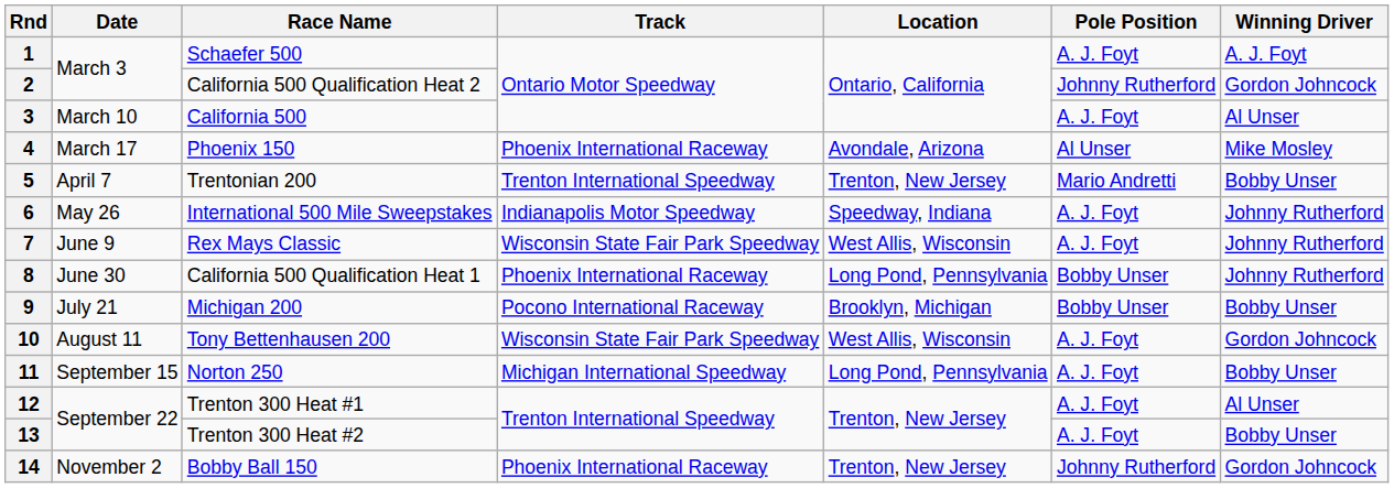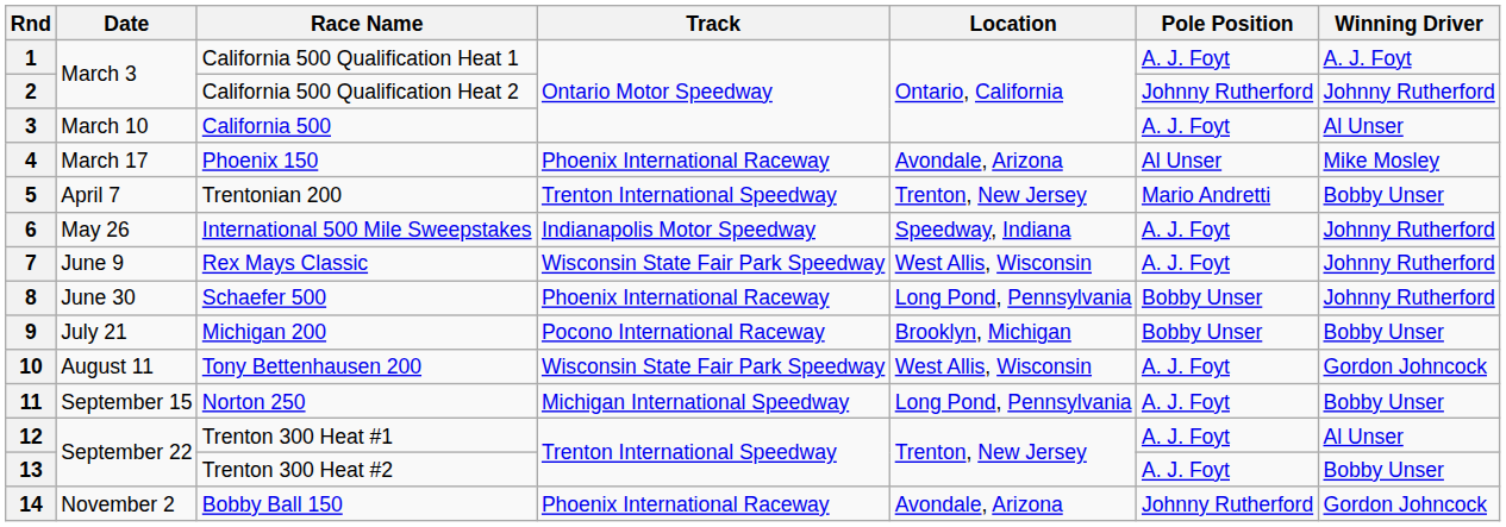 <table class="wikitable" style="font-size:80%">
 <tr>
 <th>Rnd</th>
 <th>Date</th>
 <th>Race Name</th>
 <th>Track</th>
 <th>Location</th>
 <th>Pole Position</th>
 <th>Winning Driver</th>
 </tr>
 <tr>
 <th>1</th>
 <td rowspan=2>March 3</td>
-<td><a href='#'>Schaefer 500</a></td>
+<td>California 500 Qualification Heat 1</td>
 <td rowspan=3><a href='#'>Ontario Motor Speedway</a></td>
 <td rowspan=3><a href='#'>Ontario</a>, <a href='#'>California</a></td>
 <td> <a href='#'>A. J. Foyt</a></td>
 <td> <a href='#'>A. J. Foyt</a></td>
 </tr>
 <tr>
 <th>2</th>
 <td>California 500 Qualification Heat 2</td>
 <td> <a href='#'>Johnny Rutherford</a></td>
-<td> <a href='#'>Gordon Johncock</a></td>
+<td> <a href='#'>Johnny Rutherford</a></td>
 </tr>
 <tr>
 <th>3</th>
 <td>March 10</td>
 <td><a href='#'>California 500</a></td>
 <td> <a href='#'>A. J. Foyt</a></td>
 <td> <a href='#'>Al Unser</a></td>
 </tr>
 <tr>
 <th>4</th>
 <td>March 17</td>
 <td><a href='#'>Phoenix 150</a></td>
 <td><a href='#'>Phoenix International Raceway</a></td>
 <td><a href='#'>Avondale</a>, <a href='#'>Arizona</a></td>
 <td> <a href='#'>Al Unser</a></td>
 <td> <a href='#'>Mike Mosley</a></td>
 </tr>
 <tr>
 <th>5</th>
 <td>April 7</td>
 <td>Trentonian 200</td>
 <td><a href='#'>Trenton International Speedway</a></td>
 <td><a href='#'>Trenton</a>, <a href='#'>New Jersey</a></td>
 <td> <a href='#'>Mario Andretti</a></td>
 <td> <a href='#'>Bobby Unser</a></td>
 </tr>
 <tr>
 <th>6</th>
 <td>May 26</td>
 <td><a href='#'>International 500 Mile Sweepstakes</a></td>
 <td><a href='#'>Indianapolis Motor Speedway</a></td>
 <td><a href='#'>Speedway</a>, <a href='#'>Indiana</a></td>
 <td> <a href='#'>A. J. Foyt</a></td>
 <td> <a href='#'>Johnny Rutherford</a></td>
 </tr>
 <tr>
 <th>7</th>
 <td>June 9</td>
 <td><a href='#'>Rex Mays Classic</a></td>
 <td><a href='#'>Wisconsin State Fair Park Speedway</a></td>
 <td><a href='#'>West Allis</a>, <a href='#'>Wisconsin</a></td>
 <td> <a href='#'>A. J. Foyt</a></td>
 <td> <a href='#'>Johnny Rutherford</a></td>
 </tr>
 <tr>
 <th>8</th>
 <td>June 30</td>
-<td>California 500 Qualification Heat 1</td>
+<td><a href='#'>Schaefer 500</a></td>
 <td><a href='#'>Phoenix International Raceway</a></td>
 <td><a href='#'>Long Pond</a>, <a href='#'>Pennsylvania</a></td>
 <td> <a href='#'>Bobby Unser</a></td>
 <td> <a href='#'>Johnny Rutherford</a></td>
 </tr>
 <tr>
 <th>9</th>
 <td>July 21</td>
 <td><a href='#'>Michigan 200</a></td>
 <td><a href='#'>Pocono International Raceway</a></td>
 <td><a href='#'>Brooklyn</a>, <a href='#'>Michigan</a></td>
 <td> <a href='#'>Bobby Unser</a></td>
 <td> <a href='#'>Bobby Unser</a></td>
 </tr>
 <tr>
 <th>10</th>
 <td>August 11</td>
 <td><a href='#'>Tony Bettenhausen 200</a></td>
 <td><a href='#'>Wisconsin State Fair Park Speedway</a></td>
 <td><a href='#'>West Allis</a>, <a href='#'>Wisconsin</a></td>
 <td> <a href='#'>A. J. Foyt</a></td>
 <td> <a href='#'>Gordon Johncock</a></td>
 </tr>
 <tr>
 <th>11</th>
 <td>September 15</td>
 <td><a href='#'>Norton 250</a></td>
 <td><a href='#'>Michigan International Speedway</a></td>
 <td><a href='#'>Long Pond</a>, <a href='#'>Pennsylvania</a></td>
 <td> <a href='#'>A. J. Foyt</a></td>
 <td> <a href='#'>Bobby Unser</a></td>
 </tr>
 <tr>
 <th>12</th>
 <td rowspan=2>September 22</td>
 <td>Trenton 300 Heat #1</td>
 <td rowspan=2><a href='#'>Trenton International Speedway</a></td>
 <td rowspan=2><a href='#'>Trenton</a>, <a href='#'>New Jersey</a></td>
 <td> <a href='#'>A. J. Foyt</a></td>
 <td> <a href='#'>Al Unser</a></td>
 </tr>
 <tr>
 <th>13</th>
 <td>Trenton 300 Heat #2</td>
 <td> <a href='#'>A. J. Foyt</a></td>
 <td> <a href='#'>Bobby Unser</a></td>
 </tr>
 <tr>
 <th>14</th>
 <td>November 2</td>
 <td><a href='#'>Bobby Ball 150</a></td>
 <td><a href='#'>Phoenix International Raceway</a></td>
-<td><a href='#'>Trenton</a>, <a href='#'>New Jersey</a></td>
+<td><a href='#'>Avondale</a>, <a href='#'>Arizona</a></td>
 <td> <a href='#'>Johnny Rutherford</a></td>
 <td> <a href='#'>Gordon Johncock</a></td>
 </tr>
 </table>
